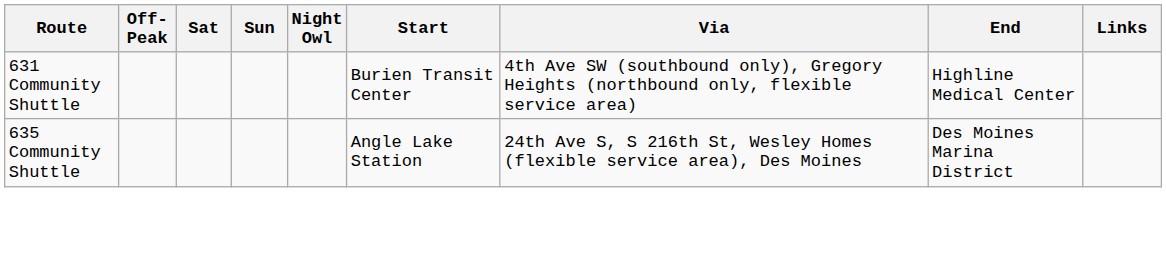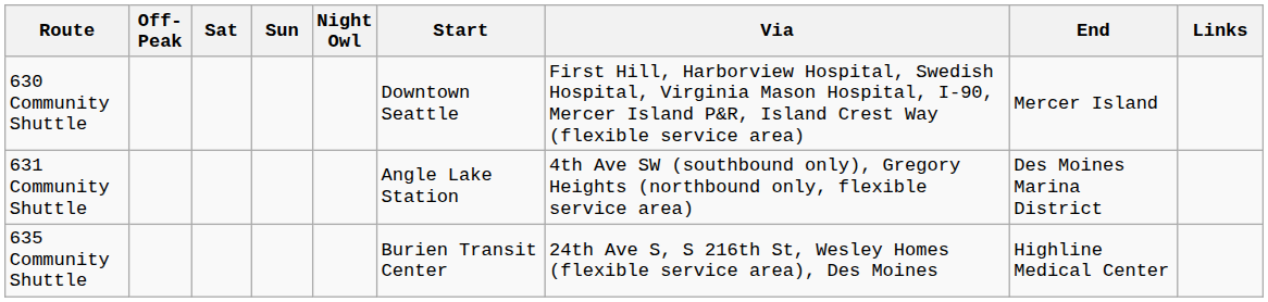 <table class="sortable wikitable" width=100%>
 <tr>
 <th width=10%><strong>Route</strong></th>
 <th width=5%><strong>Off-Peak</strong></th>
 <th width=5%><strong>Sat</strong></th>
 <th width=5%><strong>Sun</strong></th>
 <th>Night Owl</th>
 <th width=14%><strong>Start</strong></th>
 <th width=40%><strong>Via</strong></th>
 <th width=14%><strong>End</strong></th>
 <th width=7%><strong>Links</strong></th>
 </tr>
 <tr>
+<td>630 Community Shuttle</td>
+<td></td>
+<td></td>
+<td></td>
+<td></td>
+<td>Downtown Seattle</td>
+<td>First Hill, Harborview Hospital, Swedish Hospital, Virginia Mason Hospital, I-90, Mercer Island P&R, Island Crest Way (flexible service area)</td>
+<td>Mercer Island</td>
+<td><br></td>
+</tr>
+<tr>
 <td>631 Community Shuttle</td>
 <td></td>
 <td></td>
 <td></td>
 <td></td>
-<td>Burien Transit Center</td>
+<td>Angle Lake Station</td>
 <td>4th Ave SW (southbound only), Gregory Heights (northbound only, flexible service area)</td>
-<td>Highline Medical Center</td>
+<td>Des Moines Marina District</td>
 <td><br></td>
 </tr>
 <tr>
 <td>635 Community Shuttle</td>
 <td></td>
 <td></td>
 <td></td>
 <td></td>
-<td>Angle Lake Station</td>
+<td>Burien Transit Center</td>
 <td>24th Ave S, S 216th St, Wesley Homes (flexible service area), Des Moines</td>
-<td>Des Moines Marina District</td>
+<td>Highline Medical Center</td>
 <td><br></td>
 </tr>
 </table>
